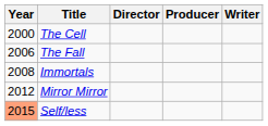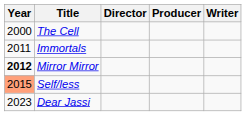 <table class="wikitable">
 <tr>
 <th>Year</th>
 <th>Title</th>
 <th>Director</th>
 <th>Producer</th>
 <th>Writer</th>
 </tr>
 <tr>
 <td>2000</td>
 <td><em><a href='#'>The Cell</a></em></td>
 <td></td>
 <td></td>
 <td></td>
 </tr>
 <tr>
-<td>2006</td>
-<td><em><a href='#'>The Fall</a></em></td>
-<td></td>
-<td></td>
-<td></td>
-</tr>
-<tr>
-<td>2008</td>
+<td>2011</td>
 <td><em><a href='#'>Immortals</a></em></td>
 <td></td>
 <td></td>
 <td></td>
 </tr>
 <tr>
-<td>2012</td>
+<td><strong>2012</strong></td>
 <td><em><a href='#'>Mirror Mirror</a></em></td>
 <td></td>
 <td></td>
 <td></td>
 </tr>
 <tr>
 <td style="background: lightsalmon;">2015</td>
 <td><em><a href='#'>Self/less</a></em></td>
 <td></td>
 <td></td>
 <td></td>
 </tr>
+<tr>
+<td>2023</td>
+<td><em><a href='#'>Dear Jassi</a></em></td>
+<td></td>
+<td></td>
+<td></td>
+</tr>
 </table>
